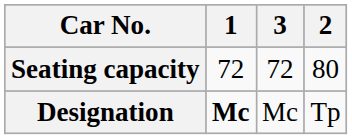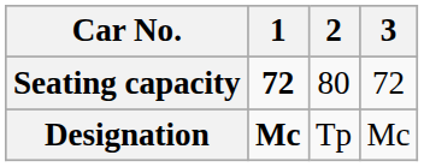 <table class="wikitable outercollapse" border="1" cellpadding="4" cellspacing="1" bgcolor="#ffffff" style="text-align: center; border: 1px #aaaaaa solid; border-collapse: collapse;">
 <tr>
 <th>Car No.</th>
 <th>1</th>
+<th>2</th>
 <th>3</th>
-<th>2</th>
 </tr>
 <tr>
 <th>Seating capacity</th>
+<td><strong>72</strong></td>
+<td>80</td>
 <td>72</td>
-<td>72</td>
-<td>80</td>
 </tr>
 <tr>
 <th>Designation</th>
 <td><strong>Mc</strong></td>
+<td>Tp</td>
 <td>Mc</td>
-<td>Tp</td>
 </tr>
 </table>
